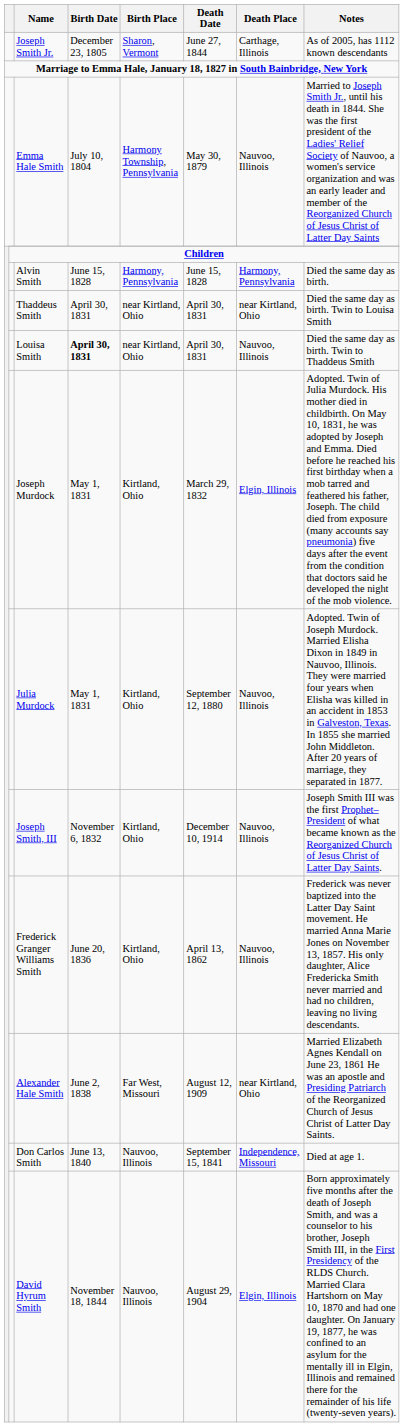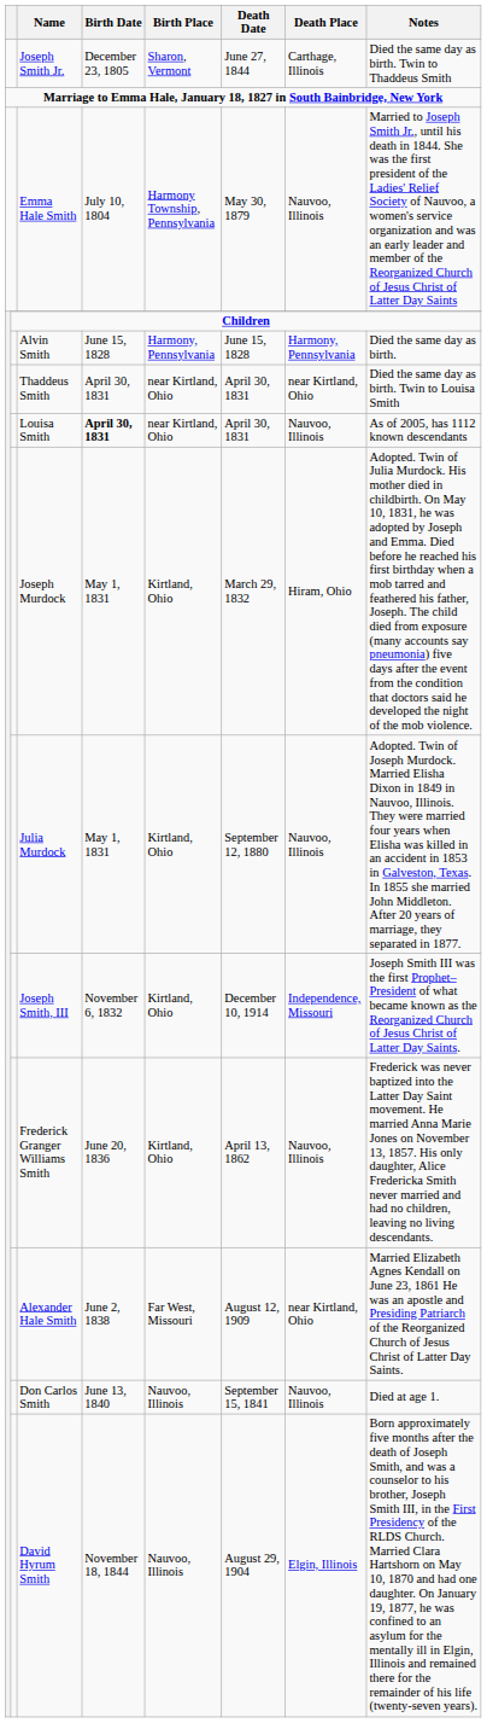 <table class="wikitable">
 <tr>
 <th width = "75px" colspan="2"></th>
 <th width = "175px">Name</th>
 <th width = "135px">Birth Date</th>
 <th width = "150px">Birth Place</th>
 <th width = "135px">Death Date</th>
 <th width = "135px">Death Place</th>
 <th width = "650px">Notes</th>
 </tr>
 <tr>
 <td colspan="2"></td>
 <td><a href='#'>Joseph Smith Jr.</a></td>
 <td>December 23, 1805</td>
 <td><a href='#'>Sharon</a>, <a href='#'>Vermont</a></td>
 <td>June 27, 1844</td>
 <td>Carthage, Illinois</td>
-<td>As of 2005, has 1112 known descendants</td>
+<td>Died the same day as birth. Twin to Thaddeus Smith</td>
 </tr>
 <tr>
 <td colspan="10" style="text-align:center;"><strong>Marriage to Emma Hale, January 18, 1827 in <a href='#'>South Bainbridge, New York</a></strong></td>
 </tr>
 <tr>
 <td colspan="2"></td>
 <td><a href='#'>Emma Hale Smith</a></td>
 <td>July 10, 1804</td>
 <td><a href='#'>Harmony Township</a>, <a href='#'>Pennsylvania</a></td>
 <td>May 30, 1879</td>
 <td>Nauvoo, Illinois</td>
 <td>Married to <a href='#'>Joseph Smith Jr.</a>, until his death in 1844. She was the first president of the <a href='#'>Ladies' Relief Society</a> of Nauvoo, a women's service organization and was an early leader and member of the <a href='#'>Reorganized Church of Jesus Christ of Latter Day Saints</a></td>
 </tr>
 <tr>
 <td rowspan="12" style="background: #f2f2f2;"></td>
 </tr>
 <tr>
 <td colspan="10" style="text-align:center;"><strong><a href='#'>Children</a></strong></td>
 </tr>
 <tr>
 <td></td>
 <td>Alvin Smith</td>
 <td>June 15, 1828</td>
 <td><a href='#'>Harmony, Pennsylvania</a></td>
 <td>June 15, 1828</td>
 <td><a href='#'>Harmony, Pennsylvania</a></td>
 <td>Died the same day as birth.</td>
 </tr>
 <tr>
 <td></td>
 <td>Thaddeus Smith</td>
 <td>April 30, 1831</td>
 <td>near Kirtland, Ohio</td>
 <td>April 30, 1831</td>
 <td>near Kirtland, Ohio</td>
 <td>Died the same day as birth. Twin to Louisa Smith</td>
 </tr>
 <tr>
 <td></td>
 <td>Louisa Smith</td>
 <td><strong>April 30, 1831</strong></td>
 <td>near Kirtland, Ohio</td>
 <td>April 30, 1831</td>
 <td>Nauvoo, Illinois</td>
-<td>Died the same day as birth. Twin to Thaddeus Smith</td>
+<td>As of 2005, has 1112 known descendants</td>
 </tr>
 <tr>
 <td></td>
 <td>Joseph Murdock</td>
 <td>May 1, 1831</td>
 <td>Kirtland, Ohio </td>
 <td>March 29, 1832</td>
-<td><a href='#'>Elgin, Illinois</a></td>
+<td>Hiram, Ohio</td>
 <td>Adopted. Twin of Julia Murdock. His mother died in childbirth. On May 10, 1831, he was adopted by Joseph and Emma. Died before he reached his first birthday when a mob tarred and feathered his father, Joseph.  The child died from exposure (many accounts say <a href='#'>pneumonia</a>) five days after the event from the condition that doctors said he developed the night of the mob violence.</td>
 </tr>
 <tr>
 <td></td>
 <td><a href='#'>Julia Murdock</a></td>
 <td>May 1, 1831</td>
 <td>Kirtland, Ohio </td>
 <td>September 12, 1880</td>
 <td>Nauvoo, Illinois</td>
 <td>Adopted. Twin of Joseph Murdock.  Married Elisha Dixon in 1849 in Nauvoo, Illinois. They were married four years when Elisha was killed in an accident in 1853 in <a href='#'>Galveston, Texas</a>. In 1855 she married John Middleton. After 20 years of marriage, they separated in 1877.</td>
 </tr>
 <tr>
 <td></td>
 <td><a href='#'>Joseph Smith, III</a></td>
 <td>November 6, 1832</td>
 <td>Kirtland, Ohio</td>
 <td>December 10, 1914</td>
-<td>Nauvoo, Illinois</td>
+<td><a href='#'>Independence, Missouri</a></td>
 <td>Joseph Smith III was the first <a href='#'>Prophet–President</a> of what became known as the <a href='#'>Reorganized Church of Jesus Christ of Latter Day Saints</a>.</td>
 </tr>
 <tr>
 <td></td>
 <td>Frederick Granger Williams Smith</td>
 <td>June 20, 1836</td>
 <td>Kirtland, Ohio</td>
 <td>April 13, 1862</td>
 <td>Nauvoo, Illinois</td>
 <td>Frederick was never baptized into the Latter Day Saint movement.  He married Anna Marie Jones on November 13, 1857.  His only daughter, Alice Fredericka Smith never married and had no children, leaving no living descendants.</td>
 </tr>
 <tr>
 <td></td>
 <td><a href='#'>Alexander Hale Smith</a></td>
 <td>June 2, 1838</td>
 <td>Far West, Missouri</td>
 <td>August 12, 1909</td>
 <td>near Kirtland, Ohio</td>
 <td>Married Elizabeth Agnes Kendall on June 23, 1861 He was an apostle and <a href='#'>Presiding Patriarch</a> of the Reorganized Church of Jesus Christ of Latter Day Saints.</td>
 </tr>
 <tr>
 <td></td>
 <td>Don Carlos Smith</td>
 <td>June 13, 1840</td>
 <td>Nauvoo, Illinois</td>
 <td>September 15, 1841</td>
-<td><a href='#'>Independence, Missouri</a></td>
+<td>Nauvoo, Illinois</td>
 <td>Died at age 1.</td>
 </tr>
 <tr>
 <td></td>
 <td><a href='#'>David Hyrum Smith</a></td>
 <td>November 18, 1844</td>
 <td>Nauvoo, Illinois</td>
 <td>August 29, 1904</td>
 <td><a href='#'>Elgin, Illinois</a></td>
 <td>Born approximately five months after the death of Joseph Smith, and was a counselor to his brother, Joseph Smith III, in the <a href='#'>First Presidency</a> of the RLDS Church.  Married Clara Hartshorn on May 10, 1870 and had one daughter.  On January 19, 1877, he was confined to an asylum for the mentally ill in Elgin, Illinois and remained there for the remainder of his life (twenty-seven years).</td>
 </tr>
 </table>
